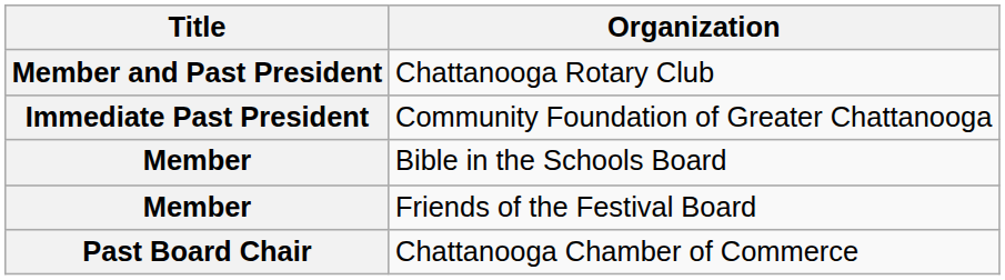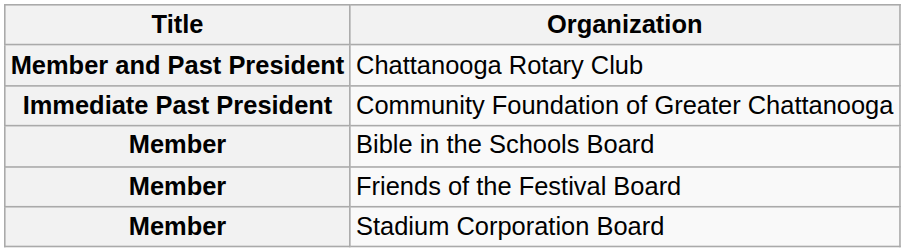 <table class="wikitable">
 <tr>
 <th>Title</th>
 <th>Organization</th>
 </tr>
 <tr>
 <th>Member and Past President</th>
 <td>Chattanooga Rotary Club</td>
 </tr>
 <tr>
 <th>Immediate Past President</th>
 <td>Community Foundation of Greater Chattanooga</td>
 </tr>
 <tr>
 <th>Member</th>
 <td>Bible in the Schools Board</td>
 </tr>
 <tr>
 <th>Member</th>
 <td>Friends of the Festival Board</td>
 </tr>
 <tr>
-<th>Past Board Chair</th>
-<td>Chattanooga Chamber of Commerce</td>
+<th>Member</th>
+<td>Stadium Corporation Board</td>
 </tr>
 </table>
